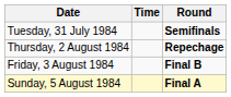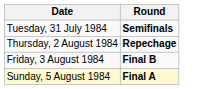 <table class="wikitable">
 <tr>
 <th>Date</th>
-<th>Time</th>
 <th>Round</th>
 </tr>
 <tr>
 <td>Tuesday, 31 July 1984</td>
-<td></td>
 <td><strong>Semifinals</strong></td>
 </tr>
 <tr>
 <td>Thursday, 2 August 1984</td>
-<td></td>
 <td><strong>Repechage</strong></td>
 </tr>
 <tr>
 <td>Friday, 3 August 1984</td>
-<td></td>
 <td><strong>Final B</strong></td>
 </tr>
 <tr style=background:lemonchiffon>
 <td>Sunday, 5 August 1984</td>
-<td></td>
 <td><strong>Final A</strong></td>
 </tr>
 </table>
